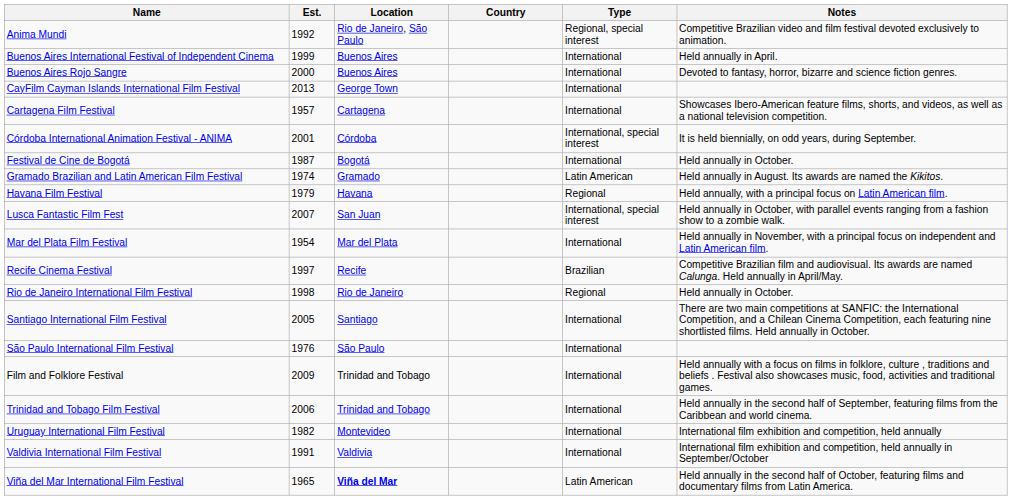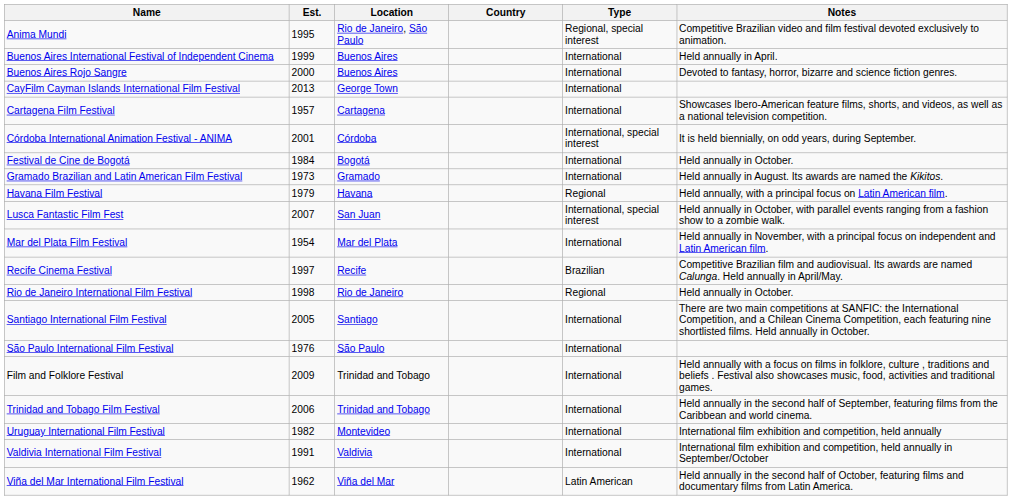 <table class="wikitable sortable">
 <tr>
 <th style="width:25%;">Name</th>
 <th style="width:4%;">Est.</th>
 <th style="width:10%;">Location</th>
 <th style="width:10%;">Country</th>
 <th style="width:10%;">Type</th>
 <th style="width:29%;">Notes</th>
 </tr>
 <tr>
 <td><a href='#'>Anima Mundi</a></td>
-<td>1992</td>
+<td>1995</td>
 <td><a href='#'>Rio de Janeiro</a>, <a href='#'>São Paulo</a></td>
 <td></td>
 <td>Regional, special interest</td>
 <td>Competitive Brazilian video and film festival devoted exclusively to animation.</td>
 </tr>
 <tr>
 <td><a href='#'>Buenos Aires International Festival of Independent Cinema</a></td>
 <td>1999</td>
 <td><a href='#'>Buenos Aires</a></td>
 <td></td>
 <td>International</td>
 <td>Held annually in April.</td>
 </tr>
 <tr>
 <td><a href='#'>Buenos Aires Rojo Sangre</a></td>
 <td>2000</td>
 <td><a href='#'>Buenos Aires</a></td>
 <td></td>
 <td>International</td>
 <td>Devoted to fantasy, horror, bizarre and science fiction genres.</td>
 </tr>
 <tr>
 <td><a href='#'>CayFilm Cayman Islands International Film Festival</a></td>
 <td>2013</td>
 <td><a href='#'>George Town</a></td>
 <td></td>
 <td>International</td>
 <td></td>
 </tr>
 <tr>
 <td><a href='#'>Cartagena Film Festival</a></td>
 <td>1957</td>
 <td><a href='#'>Cartagena</a></td>
 <td></td>
 <td>International</td>
 <td>Showcases Ibero-American feature films, shorts, and videos, as well as a national television competition.</td>
 </tr>
 <tr>
 <td><a href='#'>Córdoba International Animation Festival - ANIMA</a></td>
 <td>2001</td>
 <td><a href='#'>Córdoba</a></td>
 <td></td>
 <td>International, special interest</td>
 <td>It is held biennially, on odd years, during September.</td>
 </tr>
 <tr>
 <td><a href='#'>Festival de Cine de Bogotá</a></td>
-<td>1987</td>
+<td>1984</td>
 <td><a href='#'>Bogotá</a></td>
 <td></td>
 <td>International</td>
 <td>Held annually in October.</td>
 </tr>
 <tr>
 <td><a href='#'>Gramado Brazilian and Latin American Film Festival</a></td>
-<td>1974</td>
+<td>1973</td>
 <td><a href='#'>Gramado</a></td>
 <td></td>
-<td>Latin American</td>
+<td>International</td>
 <td>Held annually in August. Its awards are named the <em>Kikitos</em>.</td>
 </tr>
 <tr>
 <td><a href='#'>Havana Film Festival</a></td>
 <td>1979</td>
 <td><a href='#'>Havana</a></td>
 <td></td>
 <td>Regional</td>
 <td>Held annually, with a principal focus on <a href='#'>Latin American film</a>.</td>
 </tr>
 <tr>
 <td><a href='#'>Lusca Fantastic Film Fest</a></td>
 <td>2007</td>
 <td><a href='#'>San Juan</a></td>
 <td></td>
 <td>International, special interest</td>
 <td>Held annually in October, with parallel events ranging from a fashion show to a zombie walk.</td>
 </tr>
 <tr>
 <td><a href='#'>Mar del Plata Film Festival</a></td>
 <td>1954</td>
 <td><a href='#'>Mar del Plata</a></td>
 <td></td>
 <td>International</td>
 <td>Held annually in November, with a principal focus on independent and <a href='#'>Latin American film</a>.</td>
 </tr>
 <tr>
 <td><a href='#'>Recife Cinema Festival</a></td>
 <td>1997</td>
 <td><a href='#'>Recife</a></td>
 <td></td>
 <td>Brazilian</td>
 <td>Competitive Brazilian film and audiovisual. Its awards are named <em>Calunga</em>. Held annually in April/May.</td>
 </tr>
 <tr>
 <td><a href='#'>Rio de Janeiro International Film Festival</a></td>
 <td>1998</td>
 <td><a href='#'>Rio de Janeiro</a></td>
 <td></td>
 <td>Regional</td>
 <td>Held annually in October.</td>
 </tr>
 <tr>
 <td><a href='#'>Santiago International Film Festival</a></td>
 <td>2005</td>
 <td><a href='#'>Santiago</a></td>
 <td></td>
 <td>International</td>
 <td>There are two main competitions at SANFIC: the International Competition, and a Chilean Cinema Competition, each featuring nine shortlisted films. Held annually in October.</td>
 </tr>
 <tr>
 <td><a href='#'>São Paulo International Film Festival</a></td>
 <td>1976</td>
 <td><a href='#'>São Paulo</a></td>
 <td></td>
 <td>International</td>
 <td></td>
 </tr>
 <tr>
 <td>Film and Folklore Festival</td>
 <td>2009</td>
 <td>Trinidad and Tobago</td>
 <td></td>
 <td>International</td>
 <td>Held annually with a focus on films in folklore, culture , traditions and beliefs . Festival also showcases music, food, activities and traditional games.</td>
 </tr>
 <tr>
 <td><a href='#'>Trinidad and Tobago Film Festival</a></td>
 <td>2006</td>
 <td><a href='#'>Trinidad and Tobago</a></td>
 <td></td>
 <td>International</td>
 <td>Held annually in the second half of September, featuring films from the Caribbean and world cinema.</td>
 </tr>
 <tr>
 <td><a href='#'>Uruguay International Film Festival</a></td>
 <td>1982</td>
 <td><a href='#'>Montevideo</a></td>
 <td></td>
 <td>International</td>
 <td>International film exhibition and competition, held annually</td>
 </tr>
 <tr>
 <td><a href='#'>Valdivia International Film Festival</a></td>
 <td>1991</td>
 <td><a href='#'>Valdivia</a></td>
 <td></td>
 <td>International</td>
 <td>International film exhibition and competition, held annually in September/October</td>
 </tr>
 <tr>
 <td><a href='#'>Viña del Mar International Film Festival</a></td>
-<td>1965</td>
-<td><strong><a href='#'>Viña del Mar</a></strong></td>
+<td>1962</td>
+<td><a href='#'>Viña del Mar</a></td>
 <td></td>
 <td>Latin American</td>
 <td>Held annually in the second half of October, featuring films and documentary films from Latin America.</td>
 </tr>
 </table>
